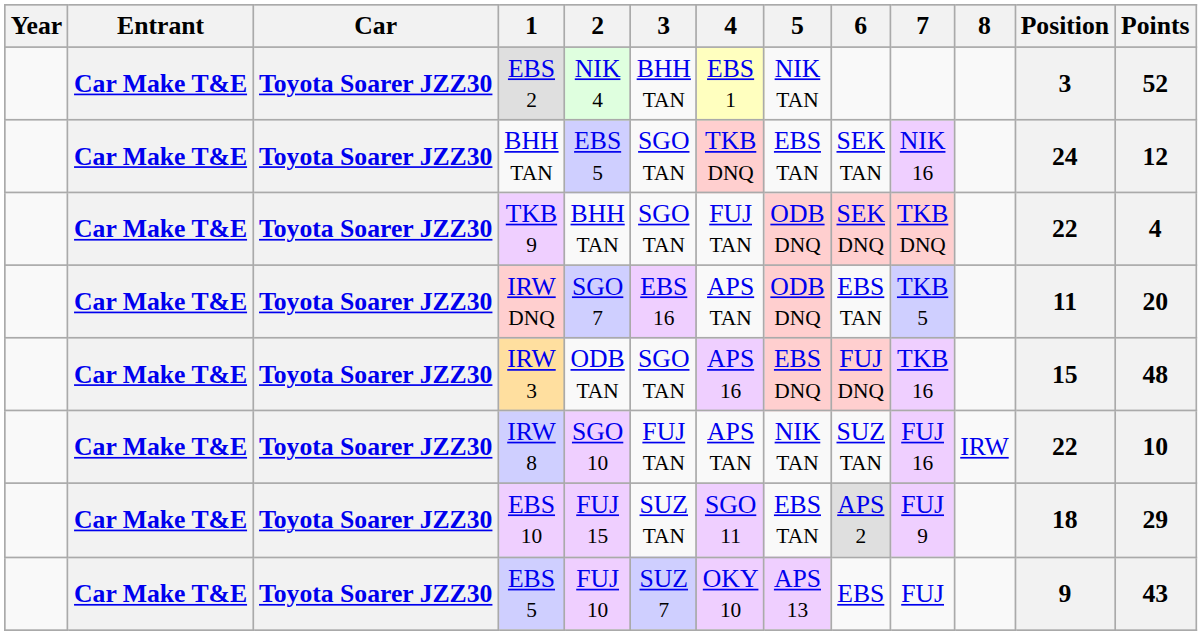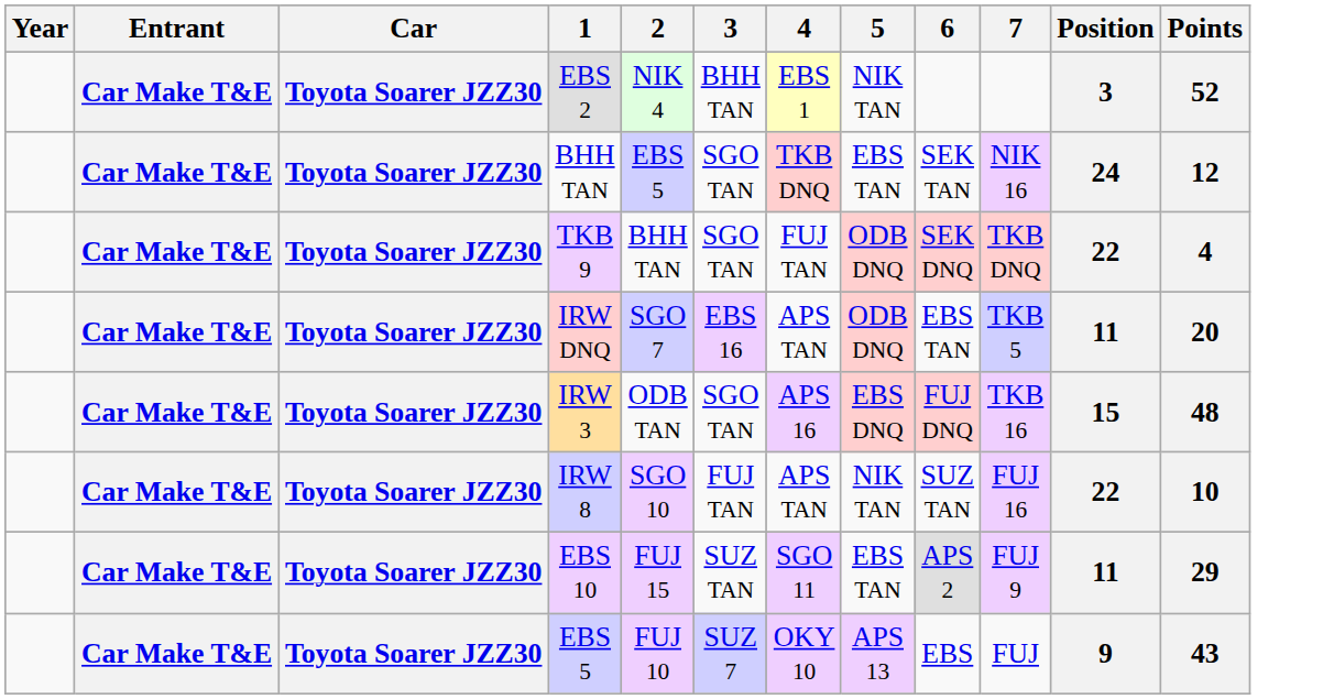 <table class="wikitable" style="text-align:center; font-size:95%">
 <tr>
 <th>Year</th>
 <th>Entrant</th>
 <th>Car</th>
 <th>1</th>
 <th>2</th>
 <th>3</th>
 <th>4</th>
 <th>5</th>
 <th>6</th>
 <th>7</th>
-<th>8</th>
 <th>Position</th>
 <th>Points</th>
 </tr>
 <tr>
 <td></td>
 <th><a href='#'>Car Make T&E</a></th>
 <th><a href='#'>Toyota Soarer JZZ30</a></th>
 <td style="background:#DFDFDF;"><a href='#'>EBS</a><br><small>2</small></td>
 <td style="background:#DFFFDF;"><a href='#'>NIK</a><br><small>4</small></td>
 <td><a href='#'>BHH</a><br><small>TAN</small></td>
 <td style="background:#FFFFBF;"><a href='#'>EBS</a><br><small>1</small></td>
 <td><a href='#'>NIK</a><br><small>TAN</small></td>
-<td></td>
 <td></td>
 <td></td>
 <th>3</th>
 <th>52</th>
 </tr>
 <tr>
 <td></td>
 <th><a href='#'>Car Make T&E</a></th>
 <th><a href='#'>Toyota Soarer JZZ30</a></th>
 <td><a href='#'>BHH</a><br><small>TAN</small></td>
 <td style="background:#CFCFFF;"><a href='#'>EBS</a><br><small>5</small></td>
 <td><a href='#'>SGO</a><br><small>TAN</small></td>
 <td style="background:#FFCFCF;"><a href='#'>TKB</a><br><small>DNQ</small></td>
 <td><a href='#'>EBS</a><br><small>TAN</small></td>
 <td><a href='#'>SEK</a><br><small>TAN</small></td>
 <td style="background:#EFCFFF;"><a href='#'>NIK</a><br><small>16</small></td>
-<td></td>
 <th>24</th>
 <th>12</th>
 </tr>
 <tr>
 <td></td>
 <th><a href='#'>Car Make T&E</a></th>
 <th><a href='#'>Toyota Soarer JZZ30</a></th>
 <td style="background:#EFCFFF;"><a href='#'>TKB</a><br><small>9</small></td>
 <td><a href='#'>BHH</a><br><small>TAN</small></td>
 <td><a href='#'>SGO</a><br><small>TAN</small></td>
 <td><a href='#'>FUJ</a><br><small>TAN</small></td>
 <td style="background:#FFCFCF;"><a href='#'>ODB</a><br><small>DNQ</small></td>
 <td style="background:#FFCFCF;"><a href='#'>SEK</a><br><small>DNQ</small></td>
 <td style="background:#FFCFCF;"><a href='#'>TKB</a><br><small>DNQ</small></td>
-<td></td>
 <th>22</th>
 <th>4</th>
 </tr>
 <tr>
 <td></td>
 <th><a href='#'>Car Make T&E</a></th>
 <th><a href='#'>Toyota Soarer JZZ30</a></th>
 <td style="background:#FFCFCF;"><a href='#'>IRW</a><br><small>DNQ</small></td>
 <td style="background:#CFCFFF;"><a href='#'>SGO</a><br><small>7</small></td>
 <td style="background:#EFCFFF;"><a href='#'>EBS</a><br><small>16</small></td>
 <td><a href='#'>APS</a><br><small>TAN</small></td>
 <td style="background:#FFCFCF;"><a href='#'>ODB</a><br><small>DNQ</small></td>
 <td><a href='#'>EBS</a><br><small>TAN</small></td>
 <td style="background:#CFCFFF;"><a href='#'>TKB</a><br><small>5</small></td>
-<td></td>
 <th>11</th>
 <th>20</th>
 </tr>
 <tr>
 <td></td>
 <th><a href='#'>Car Make T&E</a></th>
 <th><a href='#'>Toyota Soarer JZZ30</a></th>
 <td style="background:#FFDF9F;"><a href='#'>IRW</a><br><small>3</small></td>
 <td><a href='#'>ODB</a><br><small>TAN</small></td>
 <td><a href='#'>SGO</a><br><small>TAN</small></td>
 <td style="background:#EFCFFF;"><a href='#'>APS</a><br><small>16</small></td>
 <td style="background:#FFCFCF;"><a href='#'>EBS</a><br><small>DNQ</small></td>
 <td style="background:#FFCFCF;"><a href='#'>FUJ</a><br><small>DNQ</small></td>
 <td style="background:#EFCFFF;"><a href='#'>TKB</a><br><small>16</small></td>
-<td></td>
 <th>15</th>
 <th>48</th>
 </tr>
 <tr>
 <td></td>
 <th><a href='#'>Car Make T&E</a></th>
 <th><a href='#'>Toyota Soarer JZZ30</a></th>
 <td style="background:#CFCFFF;"><a href='#'>IRW</a><br><small>8</small></td>
 <td style="background:#EFCFFF;"><a href='#'>SGO</a><br><small><span>10</span></small></td>
 <td><a href='#'>FUJ</a><br><small>TAN</small></td>
 <td><a href='#'>APS</a><br><small>TAN</small></td>
 <td><a href='#'>NIK</a><br><small>TAN</small></td>
 <td><a href='#'>SUZ</a><br><small>TAN</small></td>
 <td style="background:#EFCFFF;"><a href='#'>FUJ</a><br><small>16</small></td>
-<td><a href='#'>IRW</a><br><small></small></td>
 <th>22</th>
 <th>10</th>
 </tr>
 <tr>
 <td></td>
 <th><a href='#'>Car Make T&E</a></th>
 <th><a href='#'>Toyota Soarer JZZ30</a></th>
 <td style="background:#EFCFFF;"><a href='#'>EBS</a><br><small><span>10</span></small></td>
 <td style="background:#EFCFFF;"><a href='#'>FUJ</a><br><small>15</small></td>
 <td><a href='#'>SUZ</a><br><small>TAN</small></td>
 <td style="background:#EFCFFF;"><a href='#'>SGO</a><br><small>11</small></td>
 <td><a href='#'>EBS</a><br><small>TAN</small></td>
 <td style="background:#DFDFDF;"><a href='#'>APS</a><br><small><span>2</span></small></td>
 <td style="background:#EFCFFF;"><a href='#'>FUJ</a><br><small><span>9</span></small></td>
-<td></td>
-<th>18</th>
+<th>11</th>
 <th>29</th>
 </tr>
 <tr>
 <td></td>
 <th><a href='#'>Car Make T&E</a></th>
 <th><a href='#'>Toyota Soarer JZZ30</a></th>
 <td style="background:#CFCFFF;"><a href='#'>EBS</a><br><small>5</small></td>
 <td style="background:#EFCFFF;"><a href='#'>FUJ</a><br><small><span>10</span></small></td>
 <td style="background:#CFCFFF;"><a href='#'>SUZ</a><br><small>7</small></td>
 <td style="background:#EFCFFF;"><a href='#'>OKY</a><br><small>10</small></td>
 <td style="background:#EFCFFF;"><a href='#'>APS</a><br><small>13</small></td>
 <td><a href='#'>EBS</a><br><small></small></td>
 <td><a href='#'>FUJ</a><br><small></small></td>
-<td></td>
 <th>9</th>
 <th>43</th>
 </tr>
 </table>
